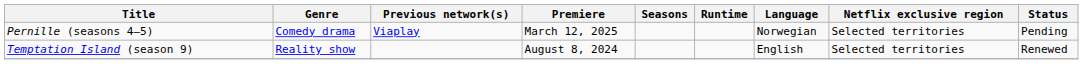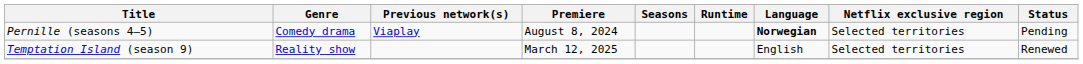 <table class="wikitable sortable" style="width:100%;">
 <tr>
 <th scope="col" style="width:25%;">Title</th>
 <th>Genre</th>
 <th>Previous network(s)</th>
 <th>Premiere</th>
 <th>Seasons</th>
 <th>Runtime</th>
 <th>Language</th>
 <th>Netflix exclusive region</th>
 <th>Status</th>
 </tr>
 <tr>
 <td><em>Pernille</em> (seasons 4–5)</td>
 <td><a href='#'>Comedy drama</a></td>
 <td><a href='#'>Viaplay</a></td>
-<td>March 12, 2025</td>
+<td>August 8, 2024</td>
 <td></td>
 <td></td>
-<td>Norwegian</td>
+<td><strong>Norwegian</strong></td>
 <td>Selected territories</td>
 <td>Pending</td>
 </tr>
 <tr>
 <td><em><a href='#'>Temptation Island</a></em> (season 9)</td>
 <td><a href='#'>Reality show</a></td>
 <td></td>
-<td>August 8, 2024</td>
+<td>March 12, 2025</td>
 <td></td>
 <td></td>
 <td>English</td>
 <td>Selected territories</td>
 <td>Renewed</td>
 </tr>
 <tr>
 </tr>
 </table>
